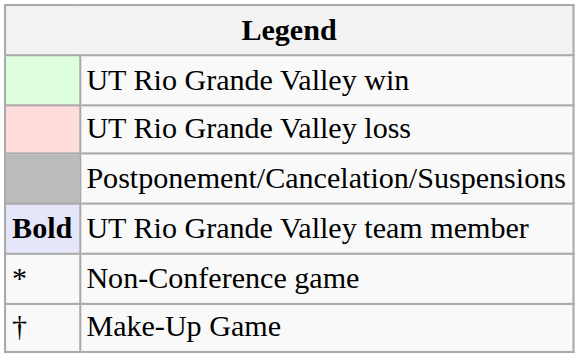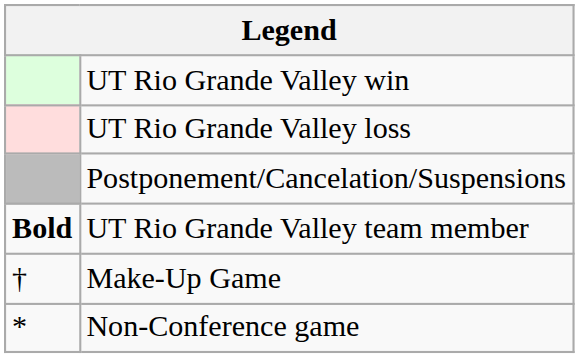 <table class="wikitable" style="font-size:90%">
 <tr>
 <th colspan="2">Legend</th>
 </tr>
 <tr>
 <td bgcolor="#ddffdd"> </td>
 <td>UT Rio Grande Valley win</td>
 </tr>
 <tr>
 <td bgcolor="#ffdddd"> </td>
 <td>UT Rio Grande Valley loss</td>
 </tr>
 <tr>
 <td bgcolor="#bbbbbb"> </td>
 <td>Postponement/Cancelation/Suspensions</td>
 </tr>
 <tr>
-<td style="background: lavender;"><strong>Bold</strong></td>
+<td><strong>Bold</strong></td>
 <td>UT Rio Grande Valley team member</td>
+</tr>
+<tr>
+<td>†</td>
+<td>Make-Up Game</td>
 </tr>
 <tr>
 <td>*</td>
 <td>Non-Conference game</td>
 </tr>
-<tr>
-<td>†</td>
-<td>Make-Up Game</td>
-</tr>
 </table>
